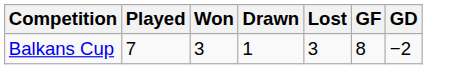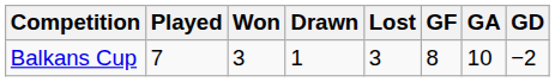 <table class="wikitable">
 <tr>
 <th>Competition</th>
 <th>Played</th>
 <th>Won</th>
 <th>Drawn</th>
 <th>Lost</th>
 <th>GF</th>
+<th>GA</th>
 <th>GD</th>
 </tr>
 <tr>
 <td><a href='#'>Balkans Cup</a></td>
 <td>7</td>
 <td>3</td>
 <td>1</td>
 <td>3</td>
 <td>8</td>
+<td>10</td>
 <td>−2</td>
 </tr>
 </table>
